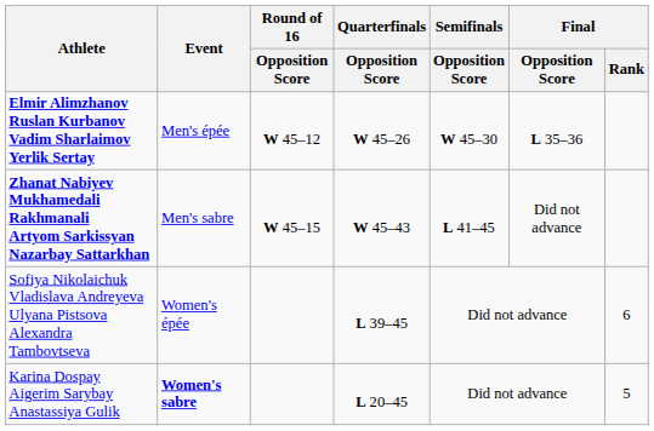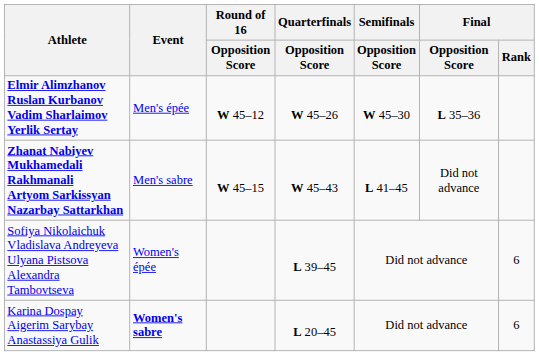 <table class=wikitable style=font-size:90%;text-align:center>
 <tr>
 <th rowspan="2">Athlete</th>
 <th rowspan="2">Event</th>
 <th>Round of 16</th>
 <th>Quarterfinals</th>
 <th>Semifinals</th>
 <th colspan="2">Final</th>
 </tr>
 <tr>
 <th>Opposition<br>Score</th>
 <th>Opposition<br>Score</th>
 <th>Opposition<br>Score</th>
 <th>Opposition<br>Score</th>
 <th>Rank</th>
 </tr>
 <tr>
 <td align=left><strong><a href='#'>Elmir Alimzhanov</a><br><a href='#'>Ruslan Kurbanov</a><br><a href='#'>Vadim Sharlaimov</a><br><a href='#'>Yerlik Sertay</a></strong></td>
 <td align=left><a href='#'>Men's épée</a></td>
 <td><br><strong>W</strong> 45–12</td>
 <td><br><strong>W</strong> 45–26</td>
 <td><br><strong>W</strong> 45–30</td>
 <td><br><strong>L</strong> 35–36</td>
 <td></td>
 </tr>
 <tr>
 <td align=left><strong><a href='#'>Zhanat Nabiyev</a><br><a href='#'>Mukhamedali Rakhmanali</a><br><a href='#'>Artyom Sarkissyan</a><br><a href='#'>Nazarbay Sattarkhan</a></strong></td>
 <td align=left><a href='#'>Men's sabre</a></td>
 <td><br><strong>W</strong> 45–15</td>
 <td><br><strong>W</strong> 45–43</td>
 <td><br><strong>L</strong> 41–45</td>
 <td>Did not advance</td>
 <td></td>
 </tr>
 <tr>
 <td align=left><a href='#'>Sofiya Nikolaichuk</a><br><a href='#'>Vladislava Andreyeva</a><br><a href='#'>Ulyana Pistsova</a><br><a href='#'>Alexandra Tambovtseva</a></td>
 <td align=left><a href='#'>Women's épée</a></td>
 <td></td>
 <td><br><strong>L</strong> 39–45</td>
 <td colspan=2>Did not advance</td>
 <td>6</td>
 </tr>
 <tr>
 <td align=left><a href='#'>Karina Dospay</a><br><a href='#'>Aigerim Sarybay</a><br><a href='#'>Anastassiya Gulik</a></td>
 <td align=left><strong><a href='#'>Women's sabre</a></strong></td>
 <td></td>
 <td><br><strong>L</strong> 20–45</td>
 <td colspan=2>Did not advance</td>
-<td>5</td>
+<td>6</td>
 </tr>
 </table>
